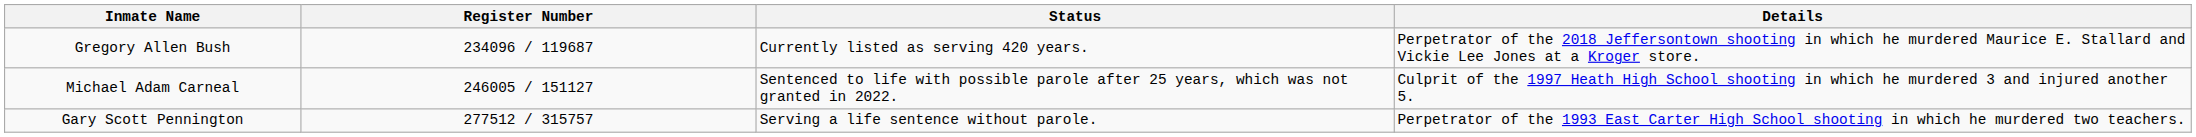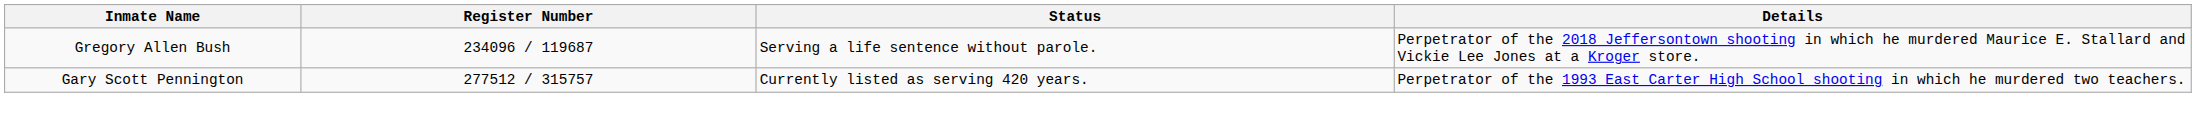 <table class="wikitable sortable">
 <tr>
 <th width=13%>Inmate Name</th>
 <th width=20%>Register Number</th>
 <th width=28%>Status</th>
 <th width=35%>Details</th>
 </tr>
 <tr>
 <td style="text-align:center;">Gregory Allen Bush</td>
 <td style="text-align:center;">234096 / 119687</td>
-<td>Currently listed as serving 420 years.</td>
+<td>Serving a life sentence without parole.</td>
 <td>Perpetrator of the <a href='#'>2018 Jeffersontown shooting</a> in which he murdered Maurice E. Stallard and Vickie Lee Jones at a <a href='#'>Kroger</a> store.</td>
-</tr>
-<tr>
-<td style="text-align:center;">Michael Adam Carneal</td>
-<td style="text-align:center;">246005 / 151127</td>
-<td>Sentenced to life with possible parole after 25 years, which was not granted in 2022.</td>
-<td>Culprit of the <a href='#'>1997 Heath High School shooting</a> in which he murdered 3 and injured another 5.</td>
 </tr>
 <tr>
 <td style="text-align:center;">Gary Scott Pennington</td>
 <td style="text-align:center;">277512 / 315757</td>
-<td>Serving a life sentence without parole.</td>
+<td>Currently listed as serving 420 years.</td>
 <td>Perpetrator of the <a href='#'>1993 East Carter High School shooting</a> in which he murdered two teachers.</td>
 </tr>
 </table>
